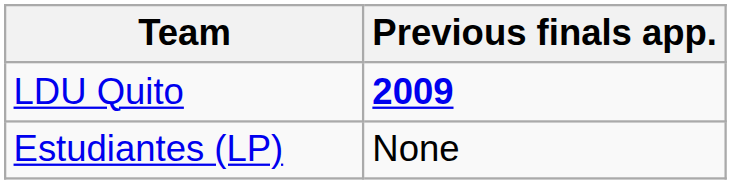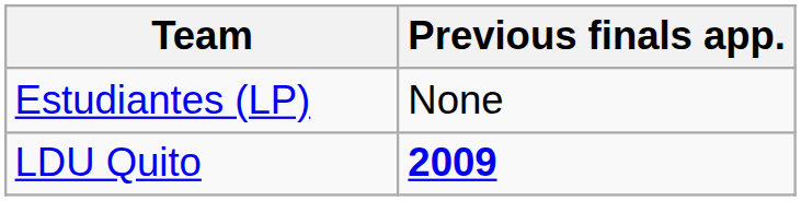 <table class="wikitable">
 <tr>
 <th width=150px>Team</th>
 <th>Previous finals app.</th>
 </tr>
 <tr>
+<td> <a href='#'>Estudiantes (LP)</a></td>
+<td>None</td>
+</tr>
+<tr>
 <td> <a href='#'>LDU Quito</a></td>
 <td><strong><a href='#'>2009</a></strong></td>
 </tr>
-<tr>
-<td> <a href='#'>Estudiantes (LP)</a></td>
-<td>None</td>
-</tr>
 </table>
